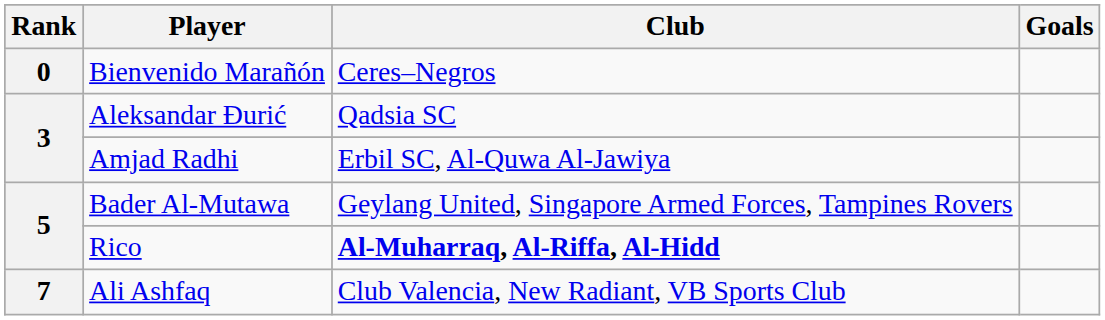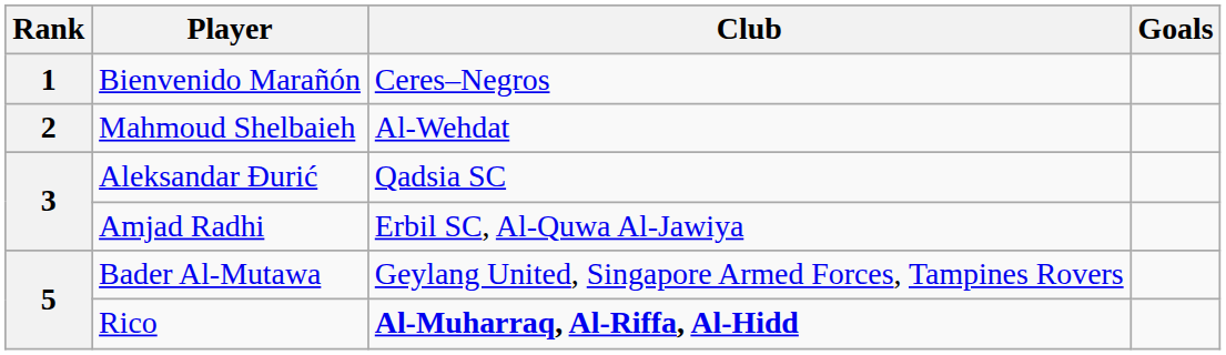 <table class="wikitable">
 <tr>
 <th>Rank</th>
 <th>Player</th>
 <th>Club</th>
 <th>Goals</th>
 </tr>
 <tr>
-<th rowspan="1">0</th>
+<th rowspan="1">1</th>
 <td> <a href='#'>Bienvenido Marañón</a></td>
 <td> <a href='#'>Ceres–Negros</a></td>
+<td></td>
+</tr>
+<tr>
+<th rowspan="1">2</th>
+<td> <a href='#'>Mahmoud Shelbaieh</a></td>
+<td> <a href='#'>Al-Wehdat</a></td>
 <td></td>
 </tr>
 <tr>
 <th rowspan="2">3</th>
 <td> <a href='#'>Aleksandar Đurić</a></td>
 <td> <a href='#'>Qadsia SC</a></td>
 <td></td>
 </tr>
 <tr>
 <td> <a href='#'>Amjad Radhi</a></td>
 <td> <a href='#'>Erbil SC</a>, <a href='#'>Al-Quwa Al-Jawiya</a></td>
 <td></td>
 </tr>
 <tr>
 <th rowspan="2">5</th>
 <td> <a href='#'>Bader Al-Mutawa</a></td>
 <td> <a href='#'>Geylang United</a>, <a href='#'>Singapore Armed Forces</a>, <a href='#'>Tampines Rovers</a></td>
 <td></td>
 </tr>
 <tr>
 <td> <a href='#'>Rico</a></td>
 <td><strong> <a href='#'>Al-Muharraq</a>, <a href='#'>Al-Riffa</a>, <a href='#'>Al-Hidd</a></strong></td>
 <td></td>
 </tr>
-<tr>
-<th rowspan="1">7</th>
-<td> <a href='#'>Ali Ashfaq</a></td>
-<td> <a href='#'>Club Valencia</a>, <a href='#'>New Radiant</a>, <a href='#'>VB Sports Club</a></td>
-<td></td>
-</tr>
 </table>
